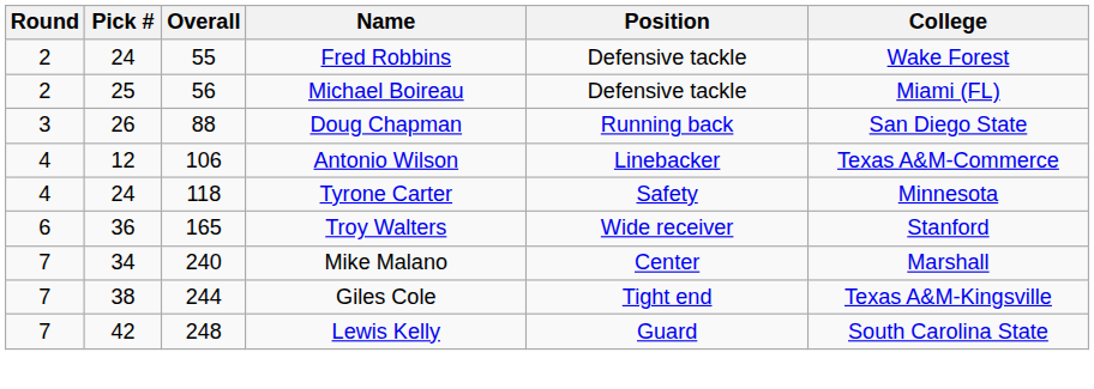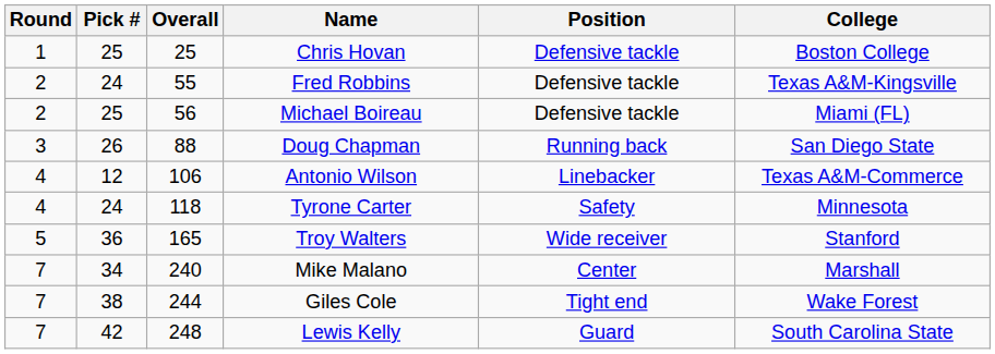 <table class="wikitable sortable" style="text-align:center">
 <tr>
 <th width=50px>Round</th>
 <th width=50px>Pick #</th>
 <th width=50px>Overall</th>
 <th width=200px>Name</th>
 <th width=200px>Position</th>
 <th width=200px>College</th>
 </tr>
 <tr>
+<td>1</td>
+<td>25</td>
+<td>25</td>
+<td><a href='#'>Chris Hovan</a></td>
+<td><a href='#'>Defensive tackle</a></td>
+<td><a href='#'>Boston College</a></td>
+</tr>
+<tr>
 <td>2</td>
 <td>24</td>
 <td>55</td>
 <td><a href='#'>Fred Robbins</a></td>
 <td>Defensive tackle</td>
-<td><a href='#'>Wake Forest</a></td>
+<td><a href='#'>Texas A&M-Kingsville</a></td>
 </tr>
 <tr>
 <td>2</td>
 <td>25</td>
 <td>56</td>
 <td><a href='#'>Michael Boireau</a></td>
 <td>Defensive tackle</td>
 <td><a href='#'>Miami (FL)</a></td>
 </tr>
 <tr>
 <td>3</td>
 <td>26</td>
 <td>88</td>
 <td><a href='#'>Doug Chapman</a></td>
 <td><a href='#'>Running back</a></td>
 <td><a href='#'>San Diego State</a></td>
 </tr>
 <tr>
 <td>4</td>
 <td>12</td>
 <td>106</td>
 <td><a href='#'>Antonio Wilson</a></td>
 <td><a href='#'>Linebacker</a></td>
 <td><a href='#'>Texas A&M-Commerce</a></td>
 </tr>
 <tr>
 <td>4</td>
 <td>24</td>
 <td>118</td>
 <td><a href='#'>Tyrone Carter</a></td>
 <td><a href='#'>Safety</a></td>
 <td><a href='#'>Minnesota</a></td>
 </tr>
 <tr>
-<td>6</td>
+<td>5</td>
 <td>36</td>
 <td>165</td>
 <td><a href='#'>Troy Walters</a></td>
 <td><a href='#'>Wide receiver</a></td>
 <td><a href='#'>Stanford</a></td>
 </tr>
 <tr>
 <td>7</td>
 <td>34</td>
 <td>240</td>
 <td>Mike Malano</td>
 <td><a href='#'>Center</a></td>
 <td><a href='#'>Marshall</a></td>
 </tr>
 <tr>
 <td>7</td>
 <td>38</td>
 <td>244</td>
 <td>Giles Cole</td>
 <td><a href='#'>Tight end</a></td>
-<td><a href='#'>Texas A&M-Kingsville</a></td>
+<td><a href='#'>Wake Forest</a></td>
 </tr>
 <tr>
 <td>7</td>
 <td>42</td>
 <td>248</td>
 <td><a href='#'>Lewis Kelly</a></td>
 <td><a href='#'>Guard</a></td>
 <td><a href='#'>South Carolina State</a></td>
 </tr>
 </table>
